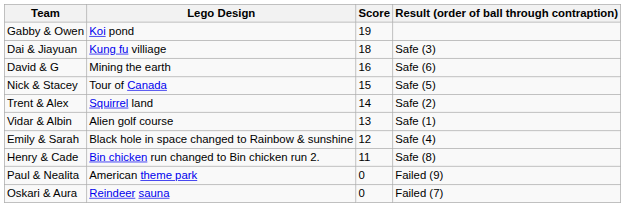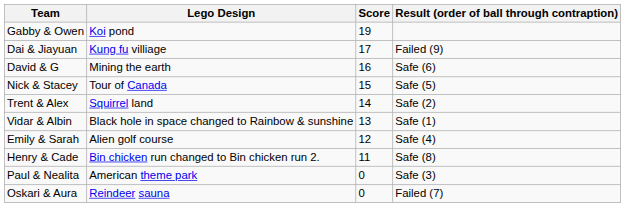 <table class="wikitable">
 <tr>
 <th>Team</th>
 <th>Lego Design</th>
 <th>Score</th>
 <th>Result (order of ball through contraption)</th>
 </tr>
 <tr>
 <td>Gabby & Owen</td>
 <td><a href='#'>Koi</a> pond</td>
 <td>19</td>
 <td></td>
 </tr>
 <tr>
 <td>Dai & Jiayuan</td>
 <td><a href='#'>Kung fu</a> villiage</td>
-<td>18</td>
-<td>Safe (3)</td>
+<td>17</td>
+<td>Failed (9)</td>
 </tr>
 <tr>
 <td>David & G</td>
 <td>Mining the earth</td>
 <td>16</td>
 <td>Safe (6)</td>
 </tr>
 <tr>
 <td>Nick & Stacey</td>
 <td>Tour of <a href='#'>Canada</a></td>
 <td>15</td>
 <td>Safe (5)</td>
 </tr>
 <tr>
 <td>Trent & Alex</td>
 <td><a href='#'>Squirrel</a> land</td>
 <td>14</td>
 <td>Safe (2)</td>
 </tr>
 <tr>
 <td>Vidar & Albin</td>
-<td>Alien golf course</td>
+<td>Black hole in space changed to Rainbow & sunshine</td>
 <td>13</td>
 <td>Safe (1)</td>
 </tr>
 <tr>
 <td>Emily & Sarah</td>
-<td>Black hole in space changed to Rainbow & sunshine</td>
+<td>Alien golf course</td>
 <td>12</td>
 <td>Safe (4)</td>
 </tr>
 <tr>
 <td>Henry & Cade</td>
 <td><a href='#'>Bin chicken</a> run changed to Bin chicken run 2.</td>
 <td>11</td>
 <td>Safe (8)</td>
 </tr>
 <tr>
 <td>Paul & Nealita</td>
 <td>American <a href='#'>theme park</a></td>
 <td>0</td>
-<td>Failed (9)</td>
+<td>Safe (3)</td>
 </tr>
 <tr>
 <td>Oskari & Aura</td>
 <td><a href='#'>Reindeer</a> <a href='#'>sauna</a></td>
 <td>0</td>
 <td>Failed (7)</td>
 </tr>
 </table>
